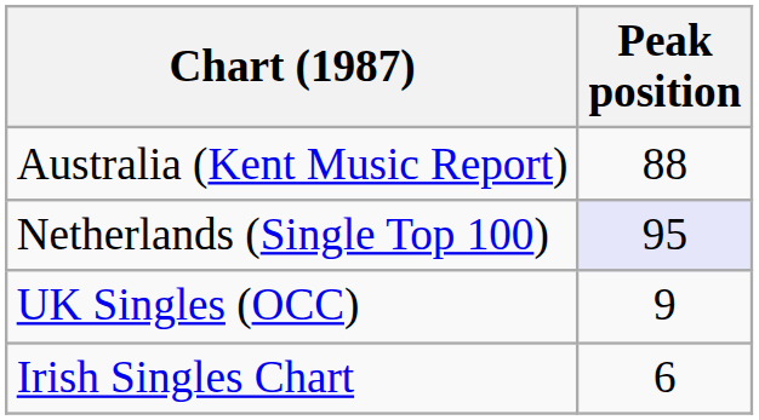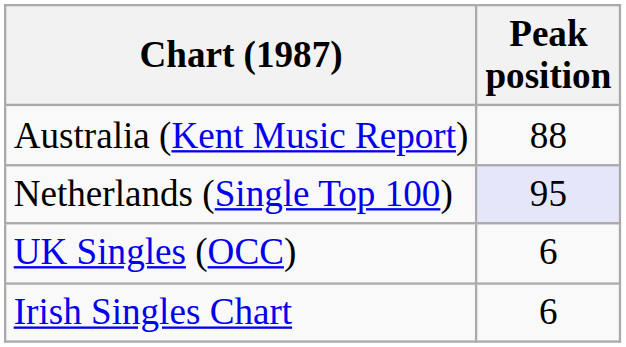 <table class="wikitable sortable">
 <tr>
 <th>Chart (1987)</th>
 <th>Peak<br>position</th>
 </tr>
 <tr>
 <td>Australia (<a href='#'>Kent Music Report</a>)</td>
 <td style="text-align:center;">88</td>
 </tr>
 <tr>
 <td>Netherlands (<a href='#'>Single Top 100</a>)</td>
 <td style="background: lavender; text-align:center;">95</td>
 </tr>
 <tr>
 <td><a href='#'>UK Singles</a> (<a href='#'>OCC</a>)</td>
-<td style="text-align:center;">9</td>
+<td style="text-align:center;">6</td>
 </tr>
 <tr>
 <td><a href='#'>Irish Singles Chart</a></td>
 <td style="text-align:center;">6</td>
 </tr>
 </table>
